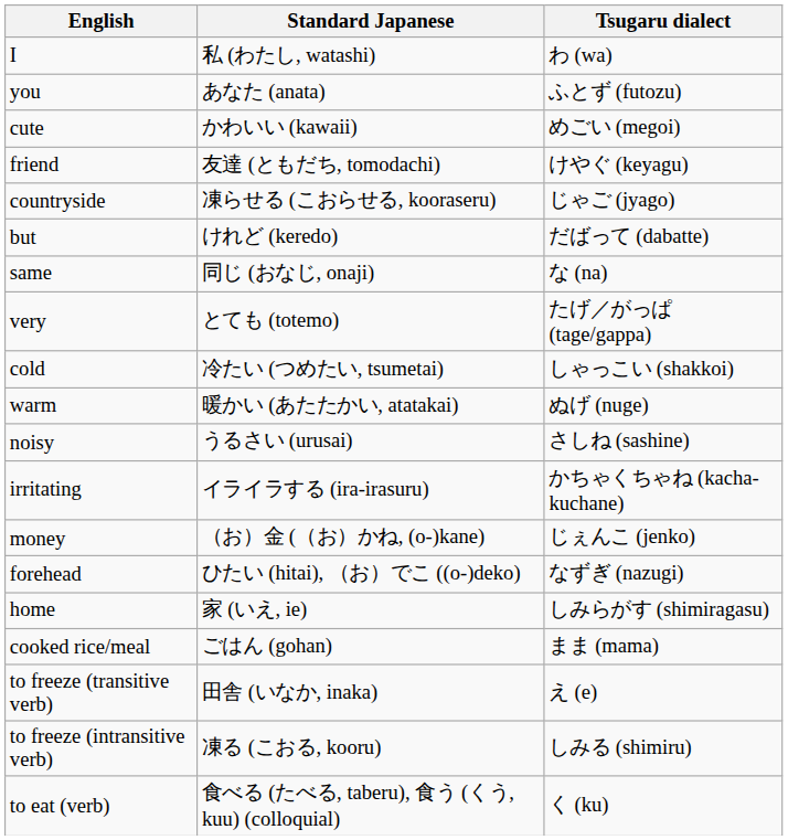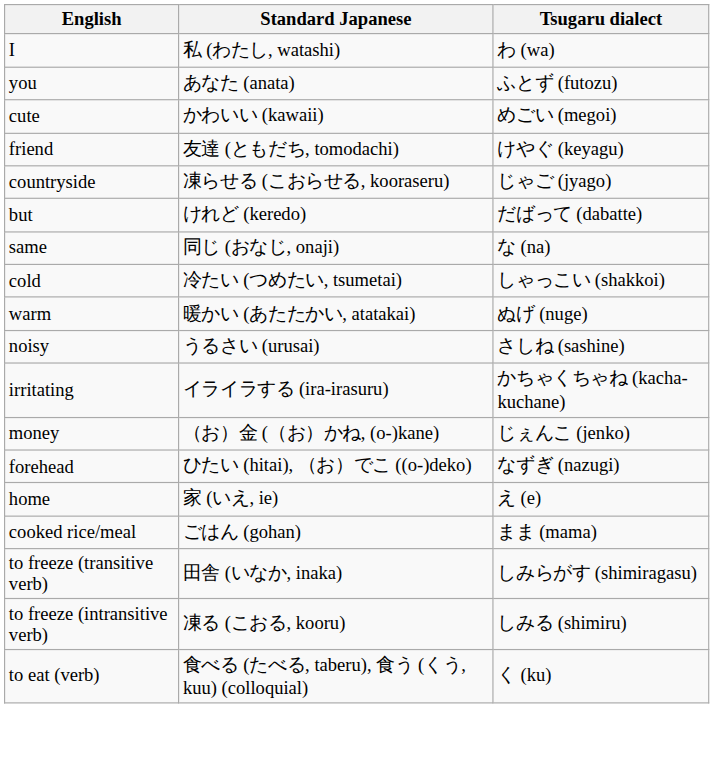 <table class="wikitable">
 <tr>
 <th>English</th>
 <th>Standard Japanese</th>
 <th>Tsugaru dialect</th>
 </tr>
 <tr>
 <td>I</td>
 <td>私 (わたし, watashi)</td>
 <td>わ (wa)</td>
 </tr>
 <tr>
 <td>you</td>
 <td>あなた (anata)</td>
 <td>ふとず (futozu)</td>
 </tr>
 <tr>
 <td>cute</td>
 <td>かわいい (kawaii)</td>
 <td>めごい (megoi)</td>
 </tr>
 <tr>
 <td>friend</td>
 <td>友達 (ともだち, tomodachi)</td>
 <td>けやぐ (keyagu)</td>
 </tr>
 <tr>
 <td>countryside</td>
 <td>凍らせる (こおらせる, kooraseru)</td>
 <td>じゃご (jyago)</td>
 </tr>
 <tr>
 <td>but</td>
 <td>けれど (keredo)</td>
 <td>だばって (dabatte)</td>
 </tr>
 <tr>
 <td>same</td>
 <td>同じ (おなじ, onaji)</td>
 <td>な (na)</td>
 </tr>
 <tr>
-<td>very</td>
-<td>とても (totemo)</td>
-<td>たげ／がっぱ (tage/gappa)</td>
-</tr>
-<tr>
 <td>cold</td>
 <td>冷たい (つめたい, tsumetai)</td>
 <td>しゃっこい (shakkoi)</td>
 </tr>
 <tr>
 <td>warm</td>
 <td>暖かい (あたたかい, atatakai)</td>
 <td>ぬげ (nuge)</td>
 </tr>
 <tr>
 <td>noisy</td>
 <td>うるさい (urusai)</td>
 <td>さしね (sashine)</td>
 </tr>
 <tr>
 <td>irritating</td>
 <td>イライラする (ira-irasuru)</td>
 <td>かちゃくちゃね (kacha-kuchane)</td>
 </tr>
 <tr>
 <td>money</td>
 <td>（お）金 (（お）かね, (o-)kane)</td>
 <td>じぇんこ (jenko)</td>
 </tr>
 <tr>
 <td>forehead</td>
 <td>ひたい (hitai), （お）でこ ((o-)deko)</td>
 <td>なずぎ (nazugi)</td>
 </tr>
 <tr>
 <td>home</td>
 <td>家 (いえ, ie)</td>
-<td>しみらがす (shimiragasu)</td>
+<td>え (e)</td>
 </tr>
 <tr>
 <td>cooked rice/meal</td>
 <td>ごはん (gohan)</td>
 <td>まま (mama)</td>
 </tr>
 <tr>
 <td>to freeze (transitive verb)</td>
 <td>田舎 (いなか, inaka)</td>
-<td>え (e)</td>
+<td>しみらがす (shimiragasu)</td>
 </tr>
 <tr>
 <td>to freeze (intransitive verb)</td>
 <td>凍る (こおる, kooru)</td>
 <td>しみる (shimiru)</td>
 </tr>
 <tr>
 <td>to eat (verb)</td>
 <td>食べる (たべる, taberu), 食う (くう, kuu) (colloquial)</td>
 <td>く (ku)</td>
 </tr>
 </table>
